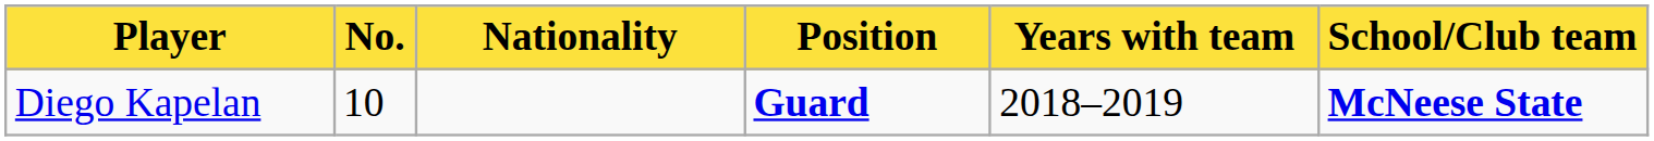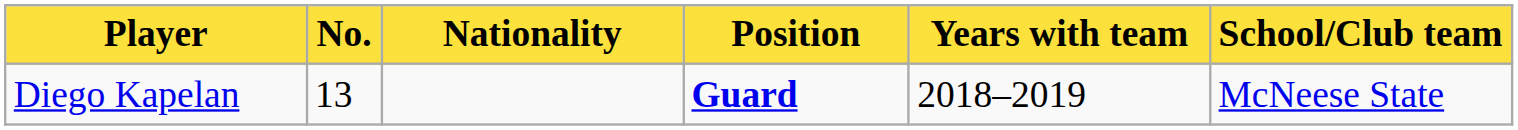 <table class="wikitable sortable sortable">
 <tr>
 <th style="background:#FCE13C; color:#000000; width:20%;">Player</th>
 <th style="background:#FCE13C; color:#000000; width:5%;">No.</th>
 <th style="background:#FCE13C; color:#000000; width:20%;">Nationality</th>
 <th style="background:#FCE13C; color:#000000; width:15%;">Position</th>
 <th style="background:#FCE13C; color:#000000; width:20%;">Years with team</th>
 <th style="background:#FCE13C; color:#000000; width:20%;">School/Club team</th>
 </tr>
 <tr>
 <td><a href='#'>Diego Kapelan</a></td>
-<td>10</td>
+<td>13</td>
 <td></td>
 <td><strong><a href='#'>Guard</a></strong></td>
 <td>2018–2019</td>
-<td><strong><a href='#'>McNeese State</a></strong></td>
+<td><a href='#'>McNeese State</a></td>
 </tr>
 </table>
